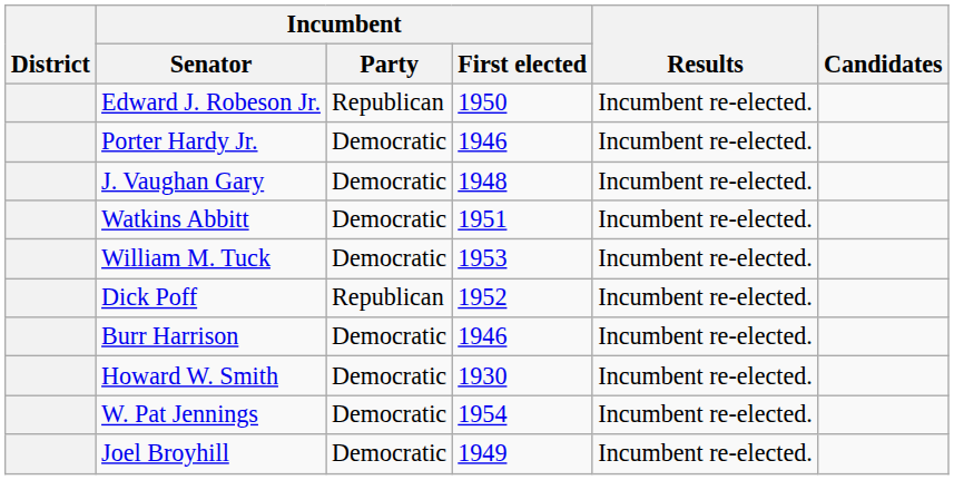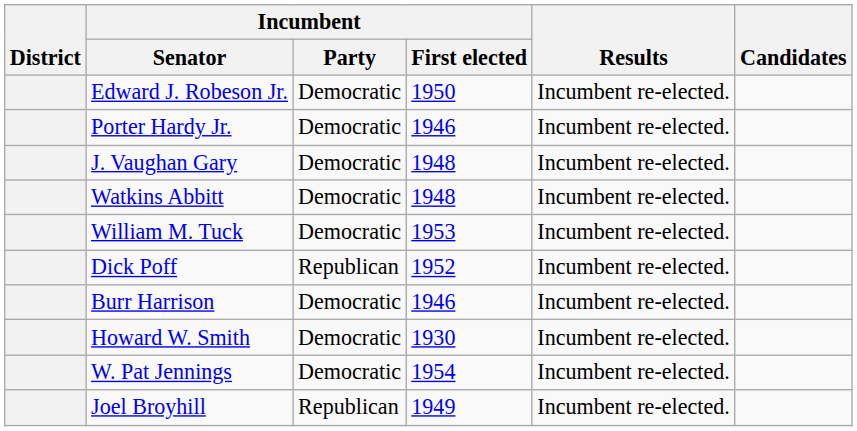 <table class=wikitable>
 <tr valign=bottom>
 <th rowspan=2>District</th>
 <th colspan=3>Incumbent</th>
 <th rowspan=2>Results</th>
 <th rowspan=2>Candidates</th>
 </tr>
 <tr>
 <th>Senator</th>
 <th>Party</th>
 <th>First elected</th>
 </tr>
 <tr>
 <th></th>
 <td><a href='#'>Edward J. Robeson Jr.</a></td>
-<td>Republican</td>
+<td>Democratic</td>
 <td><a href='#'>1950</a></td>
 <td>Incumbent re-elected.</td>
 <td nowrap></td>
 </tr>
 <tr>
 <th></th>
 <td><a href='#'>Porter Hardy Jr.</a></td>
 <td>Democratic</td>
 <td><a href='#'>1946</a></td>
 <td>Incumbent re-elected.</td>
 <td nowrap></td>
 </tr>
 <tr>
 <th></th>
 <td><a href='#'>J. Vaughan Gary</a></td>
 <td>Democratic</td>
 <td><a href='#'>1948 </a></td>
 <td>Incumbent re-elected.</td>
 <td nowrap></td>
 </tr>
 <tr>
 <th></th>
 <td><a href='#'>Watkins Abbitt</a></td>
 <td>Democratic</td>
-<td><a href='#'>1951</a></td>
+<td><a href='#'>1948</a></td>
 <td>Incumbent re-elected.</td>
 <td nowrap></td>
 </tr>
 <tr>
 <th></th>
 <td><a href='#'>William M. Tuck</a></td>
 <td>Democratic</td>
 <td><a href='#'>1953 </a></td>
 <td>Incumbent re-elected.</td>
 <td nowrap></td>
 </tr>
 <tr>
 <th></th>
 <td><a href='#'>Dick Poff</a></td>
 <td>Republican</td>
 <td><a href='#'>1952</a></td>
 <td>Incumbent re-elected.</td>
 <td nowrap></td>
 </tr>
 <tr>
 <th></th>
 <td><a href='#'>Burr Harrison</a></td>
 <td>Democratic</td>
 <td><a href='#'>1946</a></td>
 <td>Incumbent re-elected.</td>
 <td nowrap></td>
 </tr>
 <tr>
 <th></th>
 <td><a href='#'>Howard W. Smith</a></td>
 <td>Democratic</td>
 <td><a href='#'>1930</a></td>
 <td>Incumbent re-elected.</td>
 <td nowrap></td>
 </tr>
 <tr>
 <th></th>
 <td><a href='#'>W. Pat Jennings</a></td>
 <td>Democratic</td>
 <td><a href='#'>1954</a></td>
 <td>Incumbent re-elected.</td>
 <td nowrap></td>
 </tr>
 <tr>
 <th></th>
 <td><a href='#'>Joel Broyhill</a></td>
-<td>Democratic</td>
+<td>Republican</td>
 <td><a href='#'>1949</a></td>
 <td>Incumbent re-elected.</td>
 <td nowrap></td>
 </tr>
 </table>
